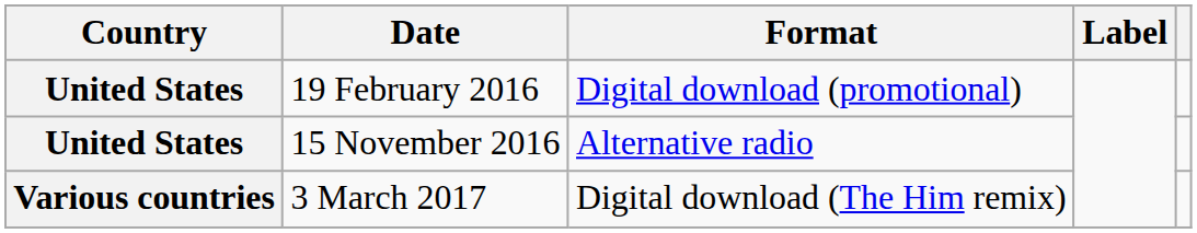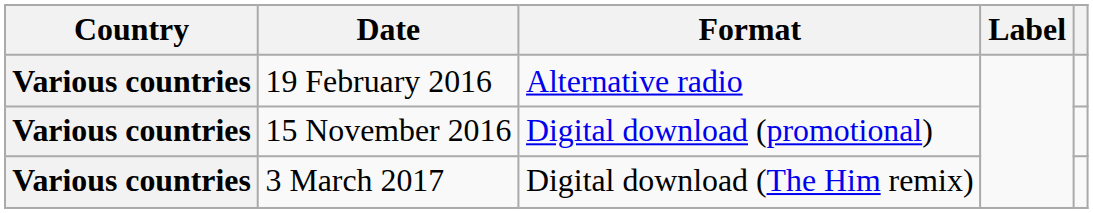 <table class="wikitable plainrowheaders">
 <tr>
 <th scope="col">Country</th>
 <th scope="col">Date</th>
 <th scope="col">Format</th>
 <th scope="col">Label</th>
 <th scope="col"></th>
 </tr>
 <tr>
-<th scope="row">United States</th>
+<th scope="row">Various countries</th>
 <td>19 February 2016</td>
-<td><a href='#'>Digital download</a> (<a href='#'>promotional</a>)</td>
+<td><a href='#'>Alternative radio</a></td>
 <td rowspan="3"></td>
 <td></td>
 </tr>
 <tr>
-<th scope="row">United States</th>
+<th scope="row">Various countries</th>
 <td>15 November 2016</td>
-<td><a href='#'>Alternative radio</a></td>
+<td><a href='#'>Digital download</a> (<a href='#'>promotional</a>)</td>
 <td></td>
 </tr>
 <tr>
 <th scope="row">Various countries</th>
 <td>3 March 2017</td>
 <td>Digital download (<a href='#'>The Him</a> remix)</td>
 <td></td>
 </tr>
 </table>
